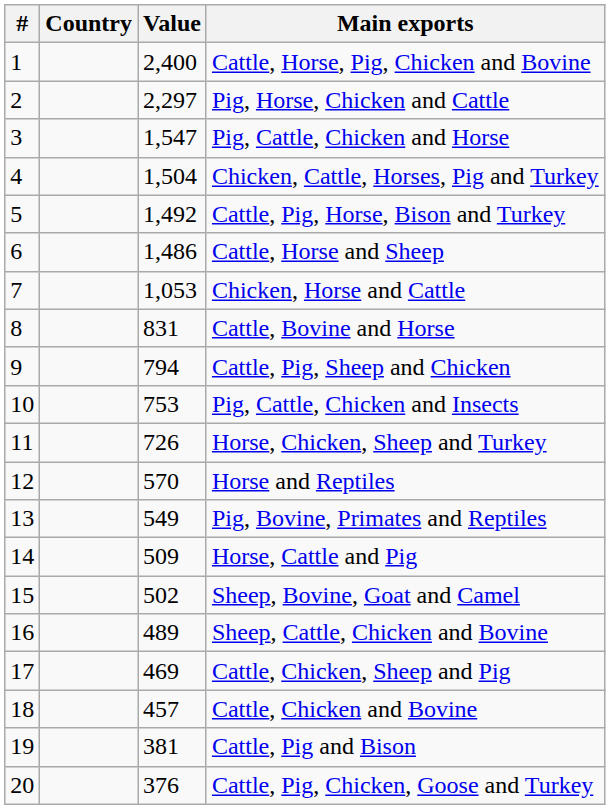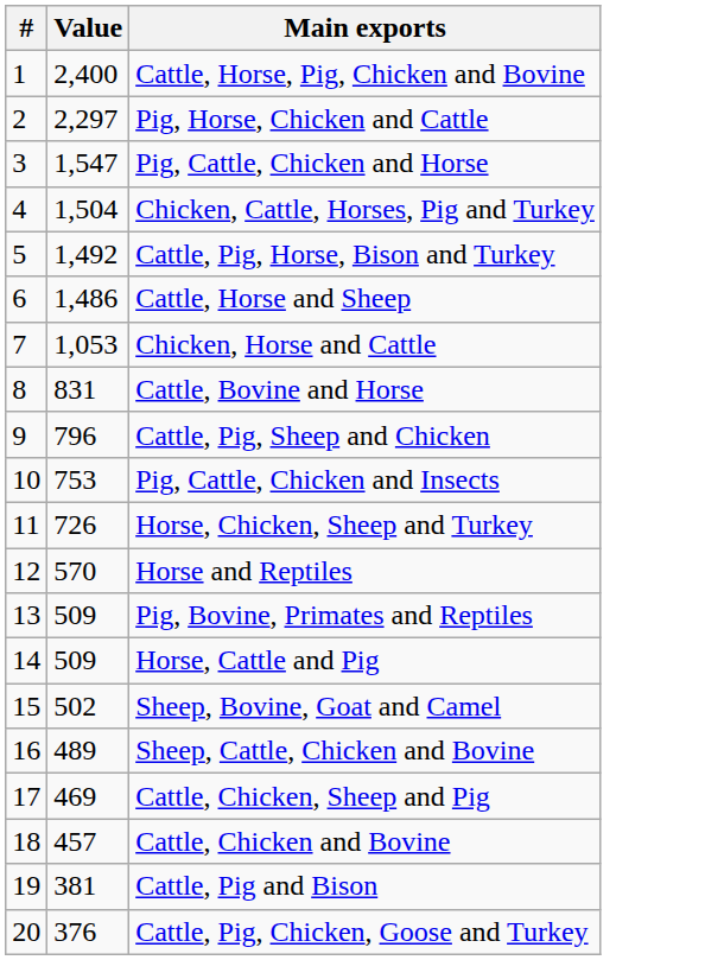 <table class="wikitable sortable plainrowheads">
 <tr>
 <th scope="col">#</th>
-<th scope="col">Country</th>
 <th>Value</th>
 <th>Main exports</th>
 </tr>
 <tr>
 <td>1</td>
-<td></td>
 <td>2,400</td>
 <td><a href='#'>Cattle</a>, <a href='#'>Horse</a>, <a href='#'>Pig</a>, <a href='#'>Chicken</a> and <a href='#'>Bovine</a></td>
 </tr>
 <tr>
 <td>2</td>
-<td></td>
 <td>2,297</td>
 <td><a href='#'>Pig</a>, <a href='#'>Horse</a>, <a href='#'>Chicken</a> and <a href='#'>Cattle</a></td>
 </tr>
 <tr>
 <td>3</td>
-<td></td>
 <td>1,547</td>
 <td><a href='#'>Pig</a>, <a href='#'>Cattle</a>, <a href='#'>Chicken</a> and <a href='#'>Horse</a></td>
 </tr>
 <tr>
 <td>4</td>
-<td></td>
 <td>1,504</td>
 <td><a href='#'>Chicken</a>, <a href='#'>Cattle</a>, <a href='#'>Horses</a>, <a href='#'>Pig</a> and <a href='#'>Turkey</a></td>
 </tr>
 <tr>
 <td>5</td>
-<td></td>
 <td>1,492</td>
 <td><a href='#'>Cattle</a>, <a href='#'>Pig</a>, <a href='#'>Horse</a>, <a href='#'>Bison</a> and <a href='#'>Turkey</a></td>
 </tr>
 <tr>
 <td>6</td>
-<td></td>
 <td>1,486</td>
 <td><a href='#'>Cattle</a>, <a href='#'>Horse</a> and <a href='#'>Sheep</a></td>
 </tr>
 <tr>
 <td>7</td>
-<td></td>
 <td>1,053</td>
 <td><a href='#'>Chicken</a>, <a href='#'>Horse</a> and <a href='#'>Cattle</a></td>
 </tr>
 <tr>
 <td>8</td>
-<td></td>
 <td>831</td>
 <td><a href='#'>Cattle</a>, <a href='#'>Bovine</a> and <a href='#'>Horse</a></td>
 </tr>
 <tr>
 <td>9</td>
-<td></td>
-<td>794</td>
+<td>796</td>
 <td><a href='#'>Cattle</a>, <a href='#'>Pig</a>, <a href='#'>Sheep</a> and <a href='#'>Chicken</a></td>
 </tr>
 <tr>
 <td>10</td>
-<td></td>
 <td>753</td>
 <td><a href='#'>Pig</a>, <a href='#'>Cattle</a>, <a href='#'>Chicken</a> and <a href='#'>Insects</a></td>
 </tr>
 <tr>
 <td>11</td>
-<td></td>
 <td>726</td>
 <td><a href='#'>Horse</a>, <a href='#'>Chicken</a>, <a href='#'>Sheep</a> and <a href='#'>Turkey</a></td>
 </tr>
 <tr>
 <td>12</td>
-<td></td>
 <td>570</td>
 <td><a href='#'>Horse</a> and <a href='#'>Reptiles</a></td>
 </tr>
 <tr>
 <td>13</td>
-<td></td>
-<td>549</td>
+<td>509</td>
 <td><a href='#'>Pig</a>, <a href='#'>Bovine</a>, <a href='#'>Primates</a> and <a href='#'>Reptiles</a></td>
 </tr>
 <tr>
 <td>14</td>
-<td></td>
 <td>509</td>
 <td><a href='#'>Horse</a>, <a href='#'>Cattle</a> and <a href='#'>Pig</a></td>
 </tr>
 <tr>
 <td>15</td>
-<td></td>
 <td>502</td>
 <td><a href='#'>Sheep</a>, <a href='#'>Bovine</a>, <a href='#'>Goat</a> and <a href='#'>Camel</a></td>
 </tr>
 <tr>
 <td>16</td>
-<td></td>
 <td>489</td>
 <td><a href='#'>Sheep</a>, <a href='#'>Cattle</a>, <a href='#'>Chicken</a> and <a href='#'>Bovine</a></td>
 </tr>
 <tr>
 <td>17</td>
-<td></td>
 <td>469</td>
 <td><a href='#'>Cattle</a>, <a href='#'>Chicken</a>, <a href='#'>Sheep</a> and <a href='#'>Pig</a></td>
 </tr>
 <tr>
 <td>18</td>
-<td></td>
 <td>457</td>
 <td><a href='#'>Cattle</a>, <a href='#'>Chicken</a> and <a href='#'>Bovine</a></td>
 </tr>
 <tr>
 <td>19</td>
-<td></td>
 <td>381</td>
 <td><a href='#'>Cattle</a>, <a href='#'>Pig</a> and <a href='#'>Bison</a></td>
 </tr>
 <tr>
 <td>20</td>
-<td></td>
 <td>376</td>
 <td><a href='#'>Cattle</a>, <a href='#'>Pig</a>, <a href='#'>Chicken</a>, <a href='#'>Goose</a> and <a href='#'>Turkey</a></td>
 </tr>
 </table>
